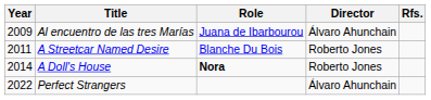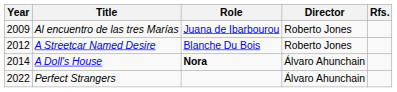 <table class="wikitable">
 <tr>
 <th>Year</th>
 <th>Title</th>
 <th>Role</th>
 <th>Director</th>
 <th>Rfs.</th>
 </tr>
 <tr>
 <td>2009</td>
 <td><em>Al encuentro de las tres Marías</em></td>
 <td><a href='#'>Juana de Ibarbourou</a></td>
-<td>Álvaro Ahunchain</td>
+<td>Roberto Jones</td>
 <td></td>
 </tr>
 <tr>
-<td>2011</td>
+<td>2012</td>
 <td><em><a href='#'>A Streetcar Named Desire</a></em></td>
 <td><a href='#'>Blanche Du Bois</a></td>
 <td>Roberto Jones</td>
 <td></td>
 </tr>
 <tr>
 <td>2014</td>
 <td><em><a href='#'>A Doll's House</a></em></td>
 <td><strong>Nora</strong></td>
-<td>Roberto Jones</td>
+<td>Álvaro Ahunchain</td>
 <td></td>
 </tr>
 <tr>
 <td>2022</td>
 <td><em>Perfect Strangers</em></td>
 <td></td>
 <td>Álvaro Ahunchain</td>
 <td></td>
 </tr>
 </table>
